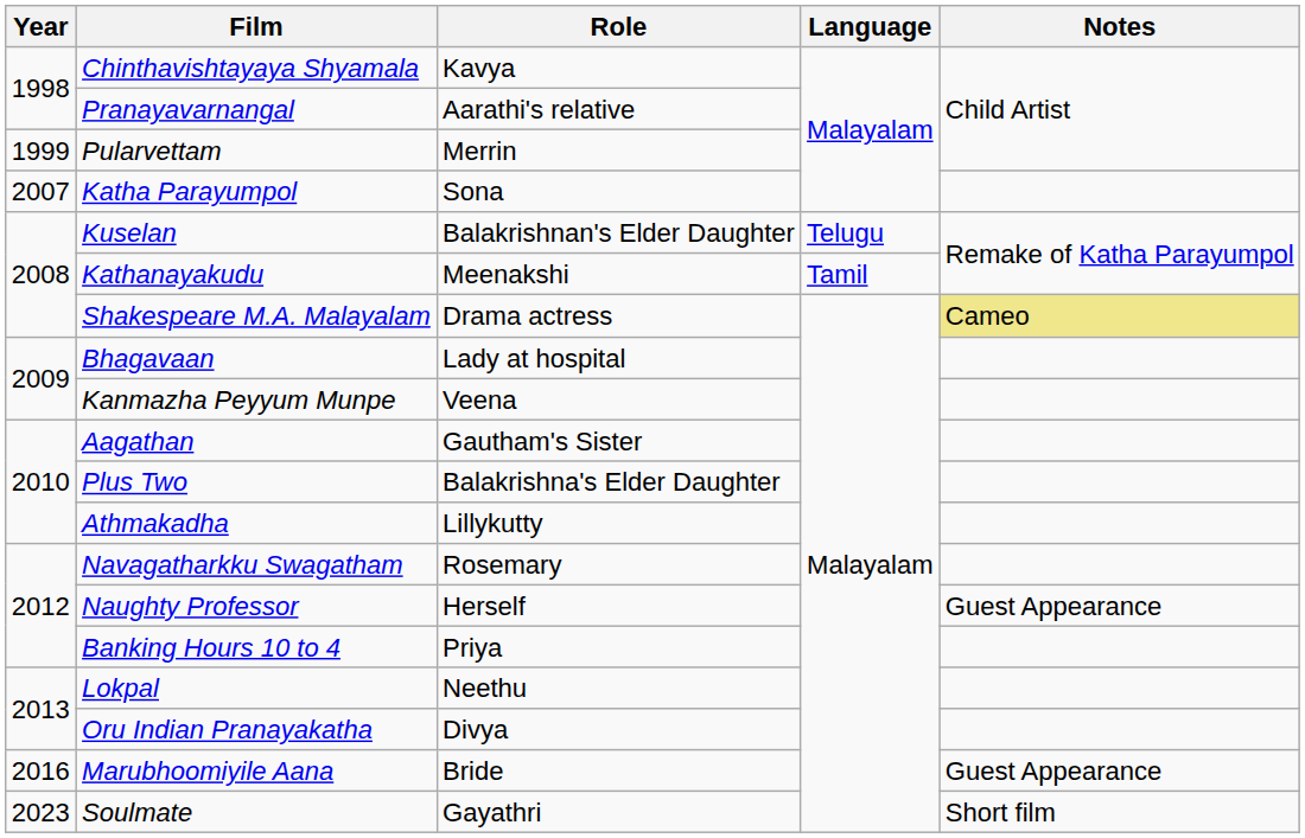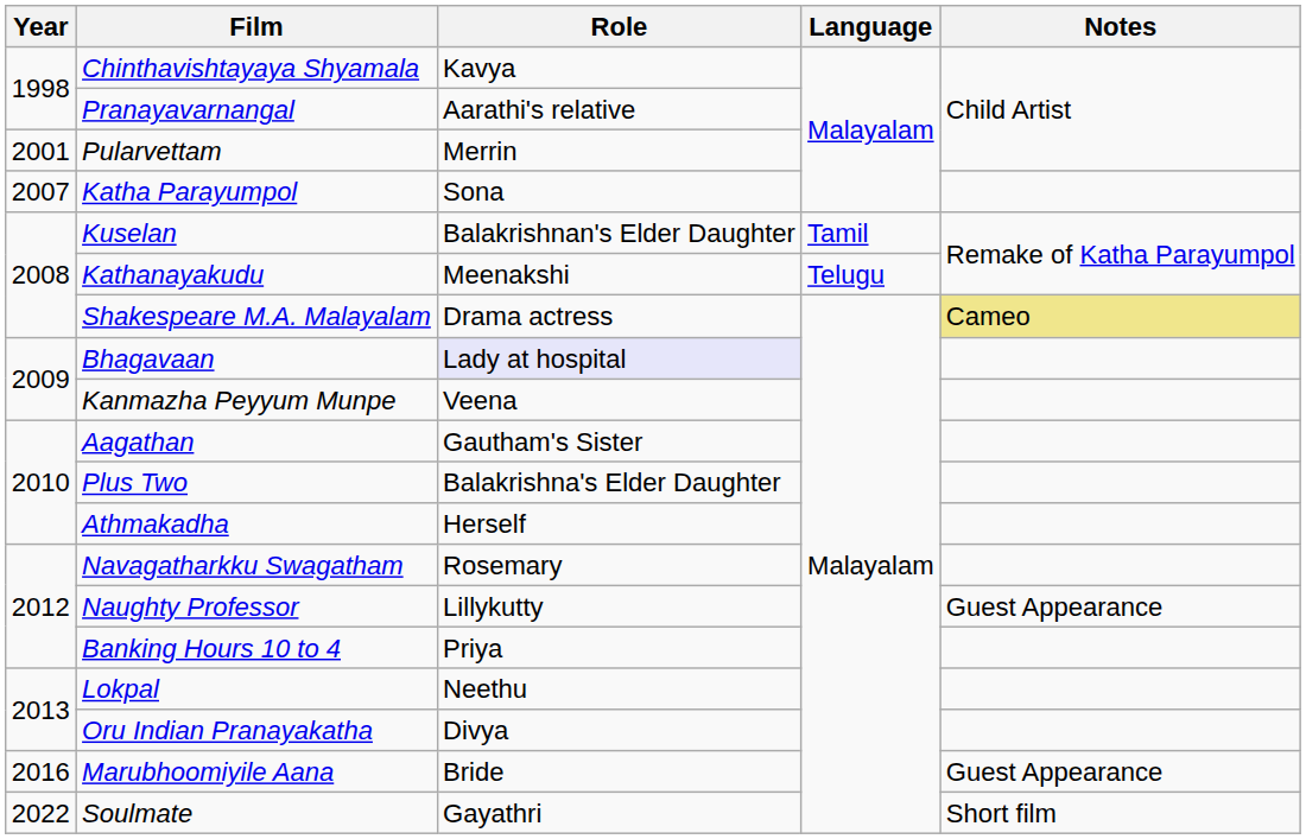 <table class="wikitable" style="font-size: 95%;">
 <tr>
 <th>Year</th>
 <th>Film</th>
 <th>Role</th>
 <th>Language</th>
 <th>Notes</th>
 </tr>
 <tr>
 <td rowspan="2">1998</td>
 <td><em><a href='#'>Chinthavishtayaya Shyamala</a></em></td>
 <td>Kavya</td>
 <td rowspan="4"><a href='#'>Malayalam</a></td>
 <td rowspan="3">Child Artist</td>
 </tr>
 <tr>
 <td><em><a href='#'>Pranayavarnangal</a></em></td>
 <td>Aarathi's relative</td>
 </tr>
 <tr>
-<td rowspan="1">1999</td>
+<td rowspan="1">2001</td>
 <td><em>Pularvettam</em></td>
 <td>Merrin</td>
 </tr>
 <tr>
 <td rowspan="1">2007</td>
 <td><em><a href='#'>Katha Parayumpol</a></em></td>
 <td>Sona</td>
 <td></td>
 </tr>
 <tr>
 <td rowspan="3">2008</td>
 <td><em><a href='#'>Kuselan</a></em></td>
 <td>Balakrishnan's Elder Daughter</td>
-<td><a href='#'>Telugu</a></td>
+<td><a href='#'>Tamil</a></td>
 <td rowspan="2">Remake of <a href='#'>Katha Parayumpol</a></td>
 </tr>
 <tr>
 <td><em><a href='#'>Kathanayakudu</a></em></td>
 <td>Meenakshi</td>
-<td><a href='#'>Tamil</a></td>
+<td><a href='#'>Telugu</a></td>
 </tr>
 <tr>
 <td><em><a href='#'>Shakespeare M.A. Malayalam</a></em></td>
 <td>Drama actress</td>
 <td rowspan="13">Malayalam</td>
 <td style="background: khaki;">Cameo</td>
 </tr>
 <tr>
 <td rowspan="2">2009</td>
 <td><em><a href='#'>Bhagavaan</a></em></td>
-<td>Lady at hospital</td>
+<td style="background: lavender;">Lady at hospital</td>
 <td></td>
 </tr>
 <tr>
 <td><em>Kanmazha Peyyum Munpe</em></td>
 <td>Veena</td>
 <td></td>
 </tr>
 <tr>
 <td rowspan="3">2010</td>
 <td><em><a href='#'>Aagathan</a></em></td>
 <td>Gautham's Sister</td>
 <td></td>
 </tr>
 <tr>
 <td><em><a href='#'>Plus Two</a></em></td>
 <td>Balakrishna's Elder Daughter</td>
 <td></td>
 </tr>
 <tr>
 <td><em><a href='#'>Athmakadha</a></em></td>
-<td>Lillykutty</td>
+<td>Herself</td>
 <td></td>
 </tr>
 <tr>
 <td Rowspan=3>2012</td>
 <td><em><a href='#'>Navagatharkku Swagatham</a></em></td>
 <td>Rosemary</td>
 <td></td>
 </tr>
 <tr>
 <td><em><a href='#'>Naughty Professor</a></em></td>
-<td>Herself</td>
+<td>Lillykutty</td>
 <td>Guest Appearance</td>
 </tr>
 <tr>
 <td><em><a href='#'>Banking Hours 10 to 4</a></em></td>
 <td>Priya</td>
 <td></td>
 </tr>
 <tr>
 <td rowspan=2>2013</td>
 <td><em><a href='#'>Lokpal</a></em></td>
 <td>Neethu</td>
 <td></td>
 </tr>
 <tr>
 <td><em><a href='#'>Oru Indian Pranayakatha</a></em></td>
 <td>Divya</td>
 <td></td>
 </tr>
 <tr>
 <td>2016</td>
 <td><em><a href='#'>Marubhoomiyile Aana</a></em></td>
 <td>Bride</td>
 <td>Guest Appearance</td>
 </tr>
 <tr>
-<td>2023</td>
+<td>2022</td>
 <td><em>Soulmate</em></td>
 <td>Gayathri</td>
 <td>Short film</td>
 </tr>
 </table>
